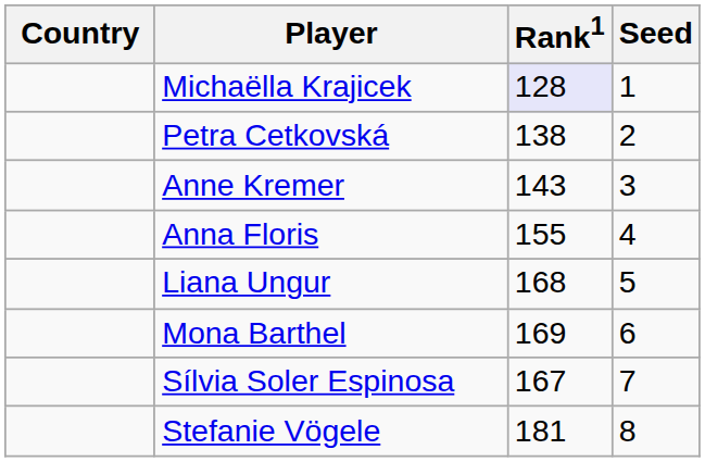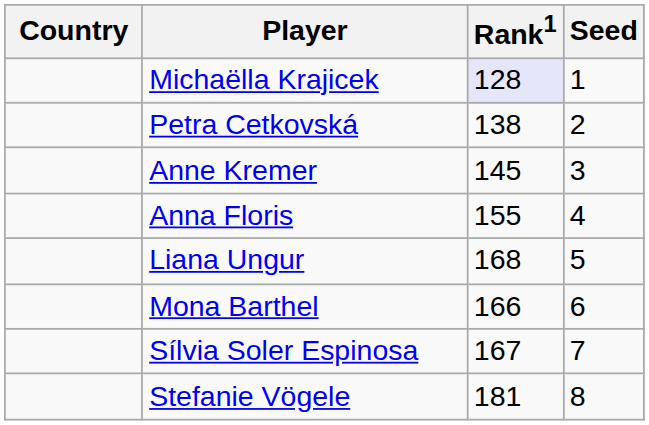 <table class="sortable wikitable">
 <tr>
 <th width="70">Country</th>
 <th width="175">Player</th>
 <th>Rank<sup>1</sup></th>
 <th>Seed</th>
 </tr>
 <tr>
 <td></td>
 <td><a href='#'>Michaëlla Krajicek</a></td>
 <td style="background: lavender;">128</td>
 <td>1</td>
 </tr>
 <tr>
 <td></td>
 <td><a href='#'>Petra Cetkovská</a></td>
 <td>138</td>
 <td>2</td>
 </tr>
 <tr>
 <td></td>
 <td><a href='#'>Anne Kremer</a></td>
-<td>143</td>
+<td>145</td>
 <td>3</td>
 </tr>
 <tr>
 <td></td>
 <td><a href='#'>Anna Floris</a></td>
 <td>155</td>
 <td>4</td>
 </tr>
 <tr>
 <td></td>
 <td><a href='#'>Liana Ungur</a></td>
 <td>168</td>
 <td>5</td>
 </tr>
 <tr>
 <td></td>
 <td><a href='#'>Mona Barthel</a></td>
-<td>169</td>
+<td>166</td>
 <td>6</td>
 </tr>
 <tr>
 <td></td>
 <td><a href='#'>Sílvia Soler Espinosa</a></td>
 <td>167</td>
 <td>7</td>
 </tr>
 <tr>
 <td></td>
 <td><a href='#'>Stefanie Vögele</a></td>
 <td>181</td>
 <td>8</td>
 </tr>
 </table>
